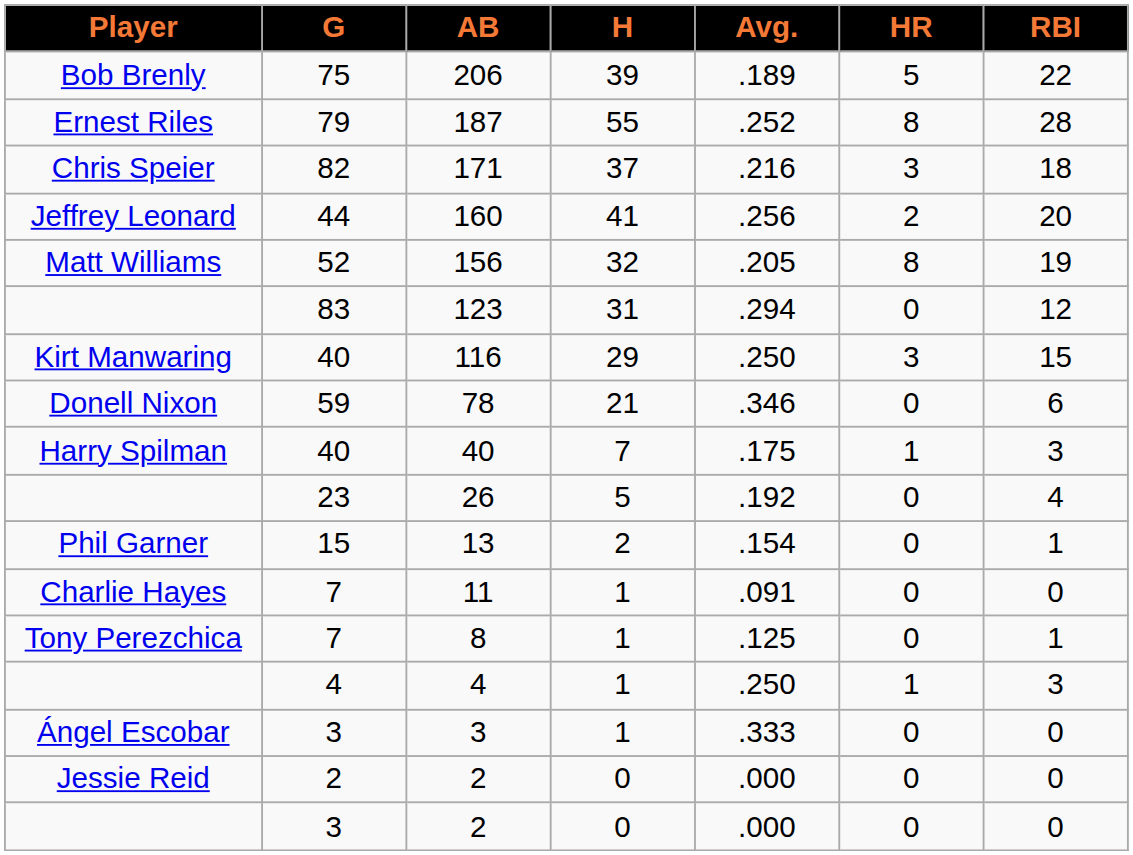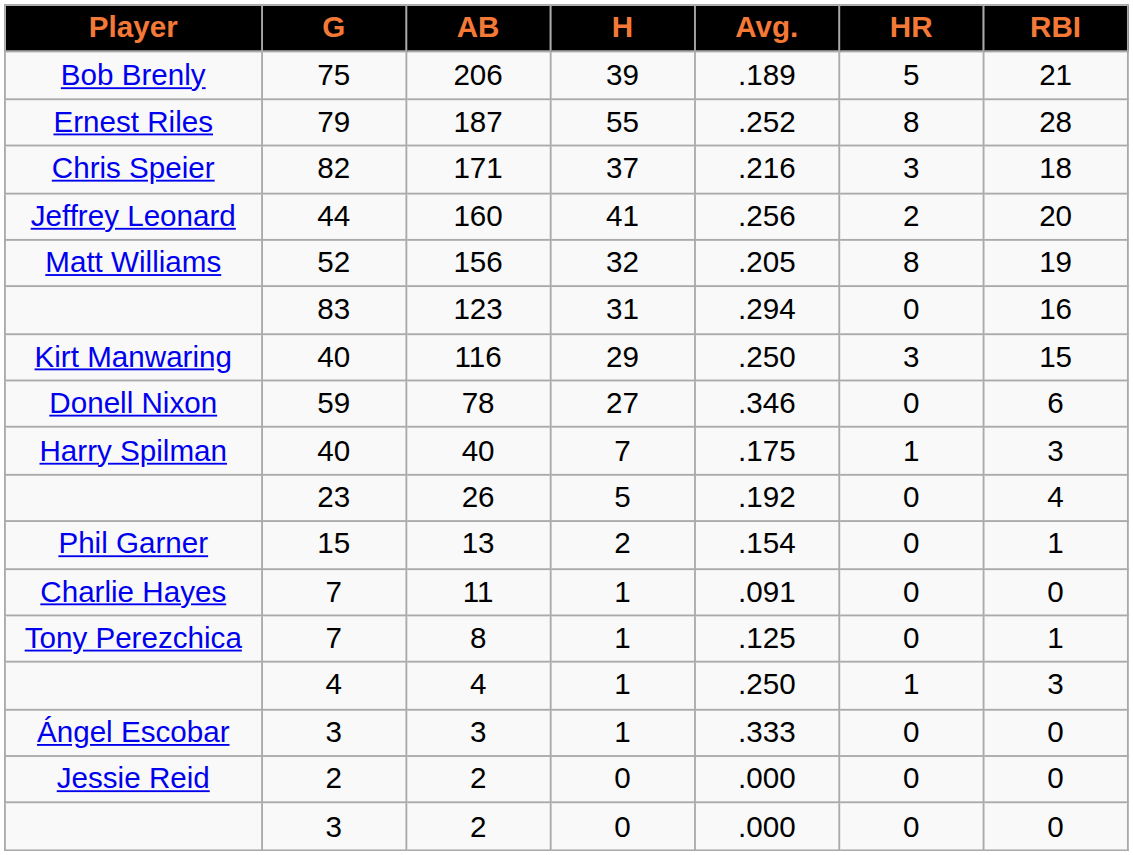 <table class="wikitable sortable">
 <tr>
 <th style="background:black;color:#f47937;" width="16%">Player</th>
 <th style="background:black;color:#f47937;" width="9%">G</th>
 <th style="background:black;color:#f47937;" width="9%">AB</th>
 <th style="background:black;color:#f47937;" width="9%">H</th>
 <th style="background:black;color:#f47937;" width="9%">Avg.</th>
 <th style="background:black;color:#f47937;" width="9%">HR</th>
 <th style="background:black;color:#f47937;" width="9%">RBI</th>
 </tr>
 <tr align="center">
 <td><a href='#'>Bob Brenly</a></td>
 <td>75</td>
 <td>206</td>
 <td>39</td>
 <td>.189</td>
 <td>5</td>
-<td>22</td>
+<td>21</td>
 </tr>
 <tr align=center>
 <td><a href='#'>Ernest Riles</a></td>
 <td>79</td>
 <td>187</td>
 <td>55</td>
 <td>.252</td>
 <td>8</td>
 <td>28</td>
 </tr>
 <tr align=center>
 <td><a href='#'>Chris Speier</a></td>
 <td>82</td>
 <td>171</td>
 <td>37</td>
 <td>.216</td>
 <td>3</td>
 <td>18</td>
 </tr>
 <tr align=center>
 <td><a href='#'>Jeffrey Leonard</a></td>
 <td>44</td>
 <td>160</td>
 <td>41</td>
 <td>.256</td>
 <td>2</td>
 <td>20</td>
 </tr>
 <tr align=center>
 <td><a href='#'>Matt Williams</a></td>
 <td>52</td>
 <td>156</td>
 <td>32</td>
 <td>.205</td>
 <td>8</td>
 <td>19</td>
 </tr>
 <tr align=center>
 <td></td>
 <td>83</td>
 <td>123</td>
 <td>31</td>
 <td>.294</td>
 <td>0</td>
-<td>12</td>
+<td>16</td>
 </tr>
 <tr align="center">
 <td><a href='#'>Kirt Manwaring</a></td>
 <td>40</td>
 <td>116</td>
 <td>29</td>
 <td>.250</td>
 <td>3</td>
 <td>15</td>
 </tr>
 <tr align=center>
 <td><a href='#'>Donell Nixon</a></td>
 <td>59</td>
 <td>78</td>
-<td>21</td>
+<td>27</td>
 <td>.346</td>
 <td>0</td>
 <td>6</td>
 </tr>
 <tr align=center>
 <td><a href='#'>Harry Spilman</a></td>
 <td>40</td>
 <td>40</td>
 <td>7</td>
 <td>.175</td>
 <td>1</td>
 <td>3</td>
 </tr>
 <tr align=center>
 <td></td>
 <td>23</td>
 <td>26</td>
 <td>5</td>
 <td>.192</td>
 <td>0</td>
 <td>4</td>
 </tr>
 <tr align="center">
 <td><a href='#'>Phil Garner</a></td>
 <td>15</td>
 <td>13</td>
 <td>2</td>
 <td>.154</td>
 <td>0</td>
 <td>1</td>
 </tr>
 <tr align=center>
 <td><a href='#'>Charlie Hayes</a></td>
 <td>7</td>
 <td>11</td>
 <td>1</td>
 <td>.091</td>
 <td>0</td>
 <td>0</td>
 </tr>
 <tr align=center>
 <td><a href='#'>Tony Perezchica</a></td>
 <td>7</td>
 <td>8</td>
 <td>1</td>
 <td>.125</td>
 <td>0</td>
 <td>1</td>
 </tr>
 <tr align=center>
 <td></td>
 <td>4</td>
 <td>4</td>
 <td>1</td>
 <td>.250</td>
 <td>1</td>
 <td>3</td>
 </tr>
 <tr align="center">
 <td><a href='#'>Ángel Escobar</a></td>
 <td>3</td>
 <td>3</td>
 <td>1</td>
 <td>.333</td>
 <td>0</td>
 <td>0</td>
 </tr>
 <tr align=center>
 <td><a href='#'>Jessie Reid</a></td>
 <td>2</td>
 <td>2</td>
 <td>0</td>
 <td>.000</td>
 <td>0</td>
 <td>0</td>
 </tr>
 <tr align=center>
 <td></td>
 <td>3</td>
 <td>2</td>
 <td>0</td>
 <td>.000</td>
 <td>0</td>
 <td>0</td>
 </tr>
 </table>
